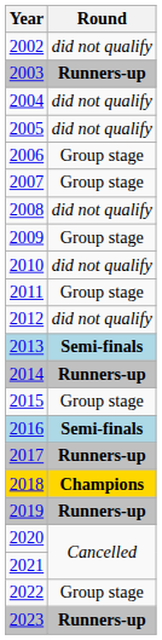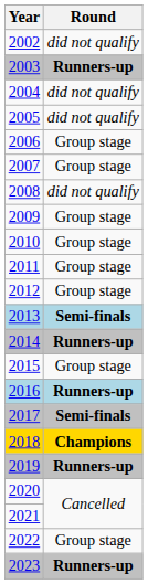 <table class="wikitable" style="text-align: center;">
 <tr>
 <th>Year</th>
 <th>Round</th>
 </tr>
 <tr>
 <td> <a href='#'>2002</a></td>
 <td><em>did not qualify</em></td>
 </tr>
 <tr bgcolor=silver>
 <td> <a href='#'>2003</a></td>
 <td><strong>Runners-up</strong></td>
 </tr>
 <tr>
 <td> <a href='#'>2004</a></td>
 <td><em>did not qualify</em></td>
 </tr>
 <tr>
 <td> <a href='#'>2005</a></td>
 <td><em>did not qualify</em></td>
 </tr>
 <tr>
 <td> <a href='#'>2006</a></td>
 <td>Group stage</td>
 </tr>
 <tr>
 <td> <a href='#'>2007</a></td>
 <td>Group stage</td>
 </tr>
 <tr>
 <td> <a href='#'>2008</a></td>
 <td><em>did not qualify</em></td>
 </tr>
 <tr>
 <td> <a href='#'>2009</a></td>
 <td>Group stage</td>
 </tr>
 <tr>
 <td> <a href='#'>2010</a></td>
-<td><em>did not qualify</em></td>
+<td>Group stage</td>
 </tr>
 <tr>
 <td> <a href='#'>2011</a></td>
 <td>Group stage</td>
 </tr>
 <tr>
 <td> <a href='#'>2012</a></td>
-<td><em>did not qualify</em></td>
+<td>Group stage</td>
 </tr>
 <tr bgcolor=lightblue>
 <td> <a href='#'>2013</a></td>
 <td><strong>Semi-finals</strong></td>
 </tr>
 <tr bgcolor=silver>
 <td> <a href='#'>2014</a></td>
 <td><strong>Runners-up</strong></td>
 </tr>
 <tr>
 <td> <a href='#'>2015</a></td>
 <td>Group stage</td>
 </tr>
 <tr bgcolor=lightblue>
 <td> <a href='#'>2016</a></td>
-<td><strong>Semi-finals</strong></td>
+<td><strong>Runners-up</strong></td>
 </tr>
 <tr bgcolor=silver>
 <td> <a href='#'>2017</a></td>
-<td><strong>Runners-up</strong></td>
+<td><strong>Semi-finals</strong></td>
 </tr>
 <tr bgcolor=gold>
 <td> <a href='#'>2018</a></td>
 <td><strong>Champions</strong></td>
 </tr>
 <tr bgcolor=silver>
 <td> <a href='#'>2019</a></td>
 <td><strong>Runners-up</strong></td>
 </tr>
 <tr>
 <td> <a href='#'>2020</a></td>
 <td colspan=1 rowspan=2><em>Cancelled</em></td>
 </tr>
 <tr>
 <td> <a href='#'>2021</a></td>
 </tr>
 <tr>
 <td> <a href='#'>2022</a></td>
 <td>Group stage</td>
 </tr>
 <tr bgcolor=silver>
 <td> <a href='#'>2023</a></td>
 <td><strong>Runners-up</strong></td>
 </tr>
 <tr>
 </tr>
 </table>
